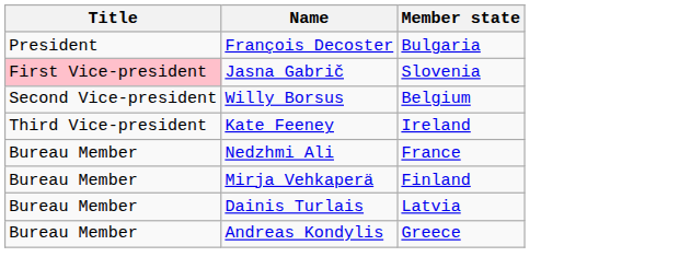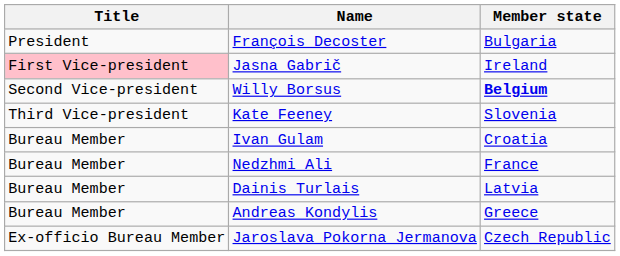 <table class="wikitable">
 <tr>
 <th>Title</th>
 <th>Name</th>
 <th>Member state</th>
 </tr>
 <tr>
 <td>President</td>
 <td><a href='#'>François Decoster</a></td>
 <td><a href='#'>Bulgaria</a></td>
 </tr>
 <tr>
 <td style="background: pink;">First Vice-president</td>
 <td><a href='#'>Jasna Gabrič</a></td>
-<td><a href='#'>Slovenia</a></td>
+<td><a href='#'>Ireland</a></td>
 </tr>
 <tr>
 <td>Second Vice-president</td>
 <td><a href='#'>Willy Borsus</a></td>
-<td><a href='#'>Belgium</a></td>
+<td><strong><a href='#'>Belgium</a></strong></td>
 </tr>
 <tr>
 <td>Third Vice-president</td>
 <td><a href='#'>Kate Feeney</a></td>
-<td><a href='#'>Ireland</a></td>
+<td><a href='#'>Slovenia</a></td>
+</tr>
+<tr>
+<td>Bureau Member</td>
+<td><a href='#'>Ivan Gulam</a></td>
+<td><a href='#'>Croatia</a></td>
 </tr>
 <tr>
 <td>Bureau Member</td>
 <td><a href='#'>Nedzhmi Ali</a></td>
 <td><a href='#'>France</a></td>
-</tr>
-<tr>
-<td>Bureau Member</td>
-<td><a href='#'>Mirja Vehkaperä</a></td>
-<td><a href='#'>Finland</a></td>
 </tr>
 <tr>
 <td>Bureau Member</td>
 <td><a href='#'>Dainis Turlais</a></td>
 <td><a href='#'>Latvia</a></td>
 </tr>
 <tr>
 <td>Bureau Member</td>
 <td><a href='#'>Andreas Kondylis</a></td>
 <td><a href='#'>Greece</a></td>
 </tr>
+<tr>
+<td>Ex-officio Bureau Member</td>
+<td><a href='#'>Jaroslava Pokorna Jermanova</a></td>
+<td><a href='#'>Czech Republic</a></td>
+</tr>
 </table>
